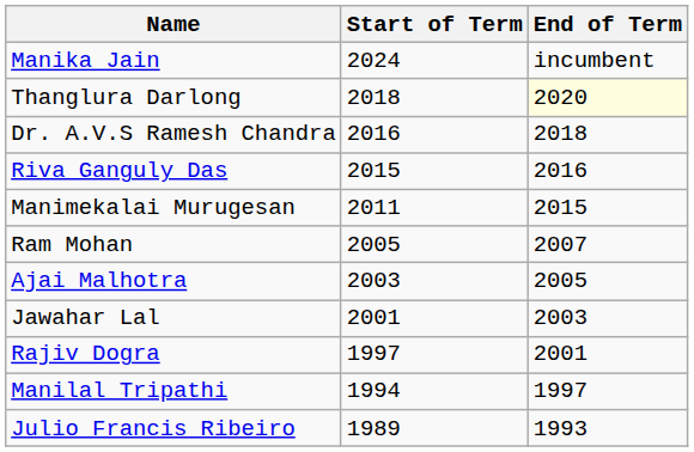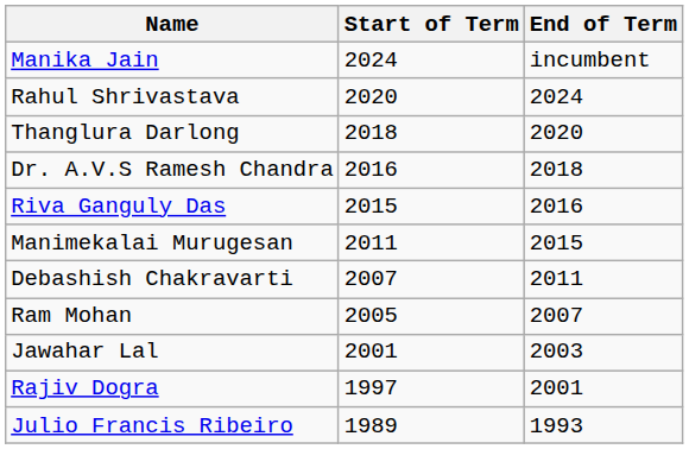 <table class="wikitable">
 <tr>
 <th>Name</th>
 <th>Start of Term</th>
 <th>End of Term</th>
 </tr>
 <tr>
 <td><a href='#'>Manika Jain</a></td>
 <td>2024</td>
 <td>incumbent</td>
 </tr>
 <tr>
+<td>Rahul Shrivastava</td>
+<td>2020</td>
+<td>2024</td>
+</tr>
+<tr>
 <td>Thanglura Darlong</td>
 <td>2018</td>
-<td style="background: lightyellow;">2020</td>
+<td>2020</td>
 </tr>
 <tr>
 <td>Dr. A.V.S Ramesh Chandra</td>
 <td>2016</td>
 <td>2018</td>
 </tr>
 <tr>
 <td><a href='#'>Riva Ganguly Das</a></td>
 <td>2015</td>
 <td>2016</td>
 </tr>
 <tr>
 <td>Manimekalai Murugesan</td>
 <td>2011</td>
 <td>2015</td>
 </tr>
 <tr>
+<td>Debashish Chakravarti</td>
+<td>2007</td>
+<td>2011</td>
+</tr>
+<tr>
 <td>Ram Mohan</td>
 <td>2005</td>
 <td>2007</td>
-</tr>
-<tr>
-<td><a href='#'>Ajai Malhotra</a></td>
-<td>2003</td>
-<td>2005</td>
 </tr>
 <tr>
 <td>Jawahar Lal</td>
 <td>2001</td>
 <td>2003</td>
 </tr>
 <tr>
 <td><a href='#'>Rajiv Dogra</a></td>
 <td>1997</td>
 <td>2001</td>
 </tr>
 <tr>
-<td><a href='#'>Manilal Tripathi</a></td>
-<td>1994</td>
-<td>1997</td>
-</tr>
-<tr>
 <td><a href='#'>Julio Francis Ribeiro</a></td>
 <td>1989</td>
 <td>1993</td>
 </tr>
 </table>
